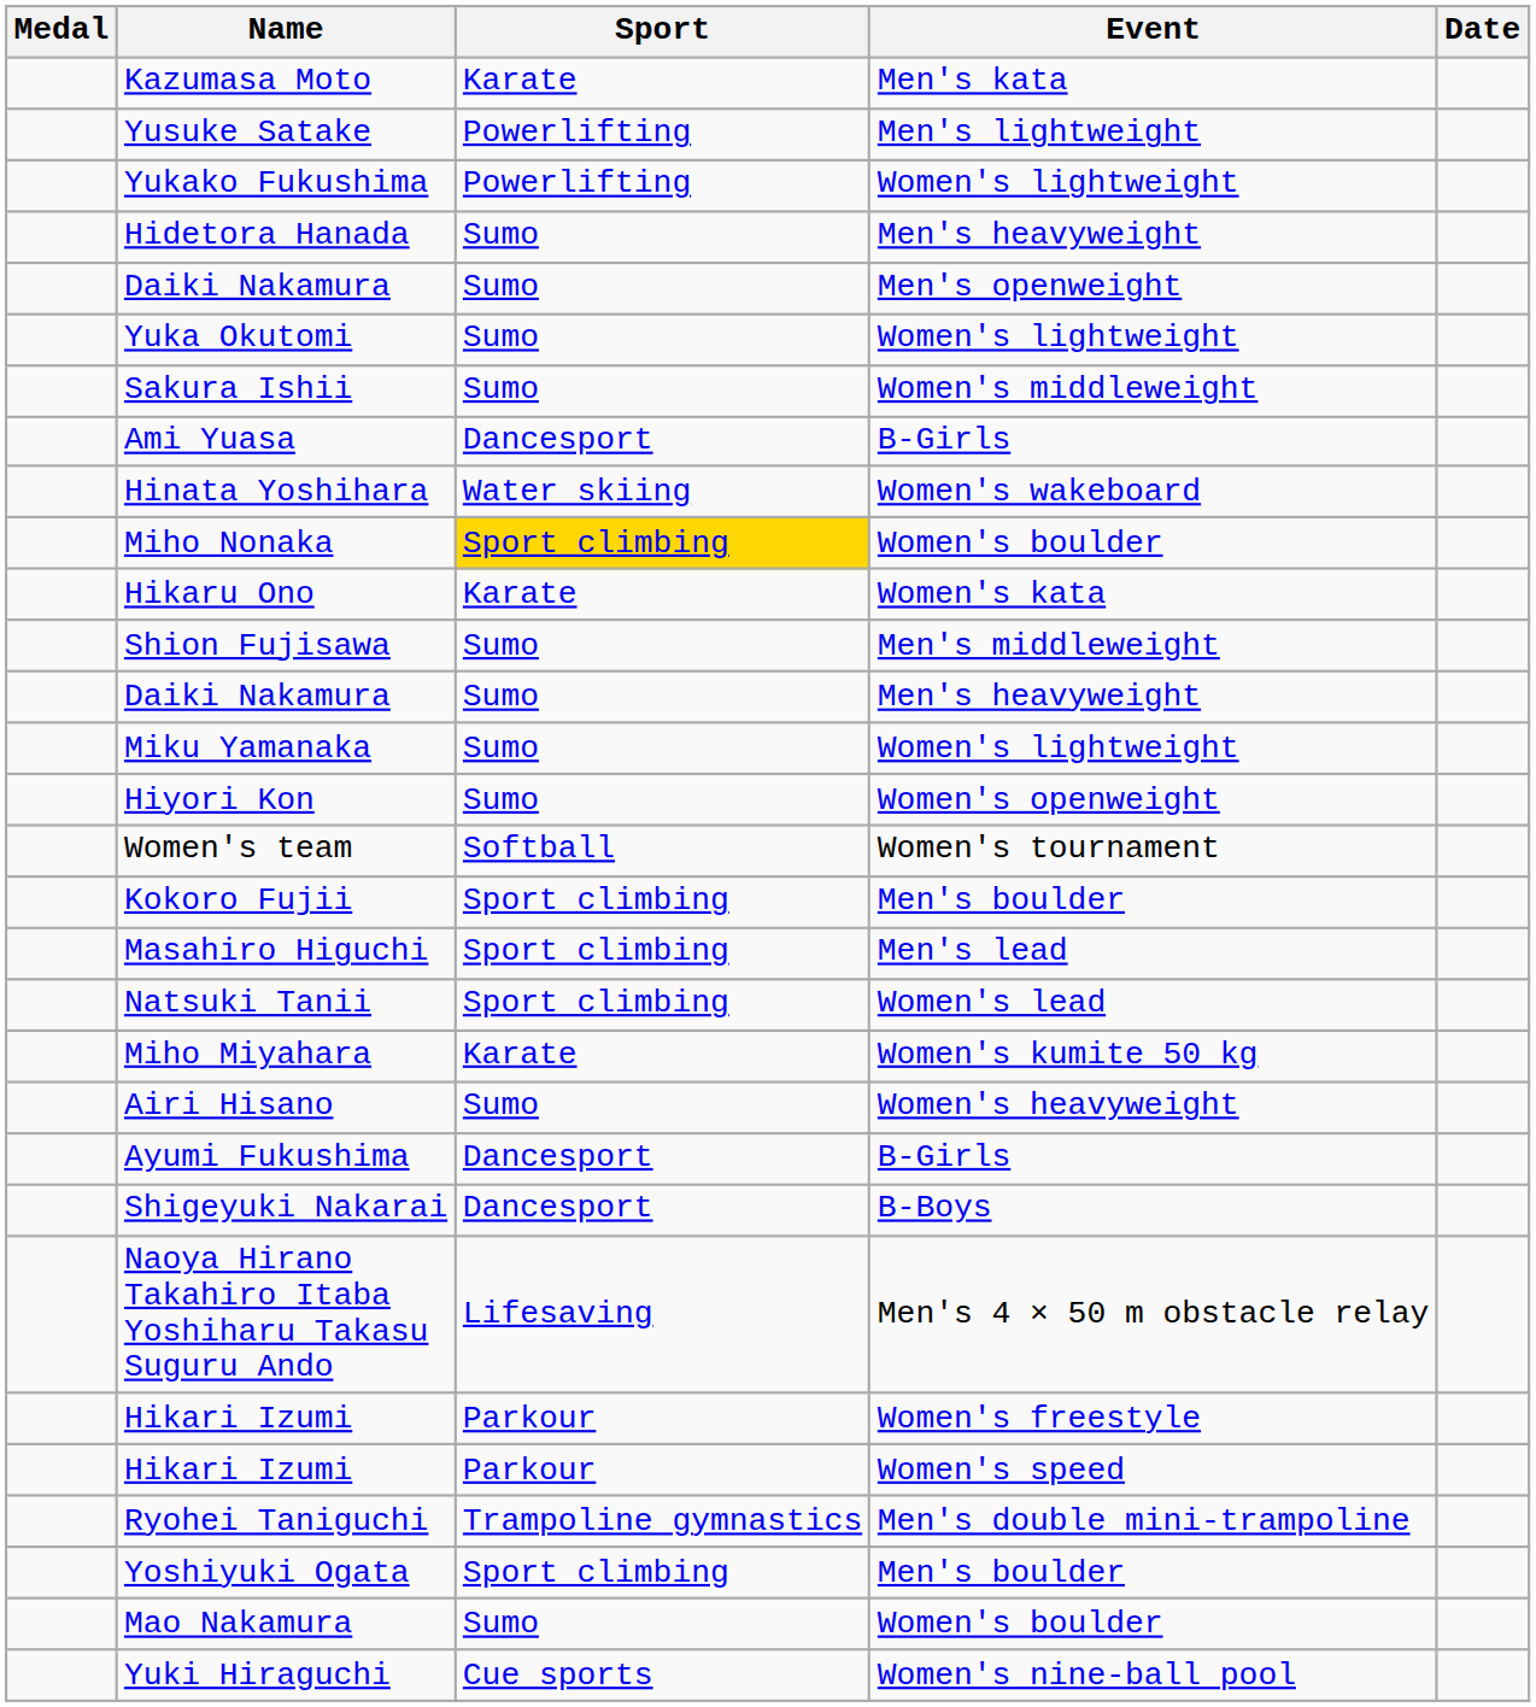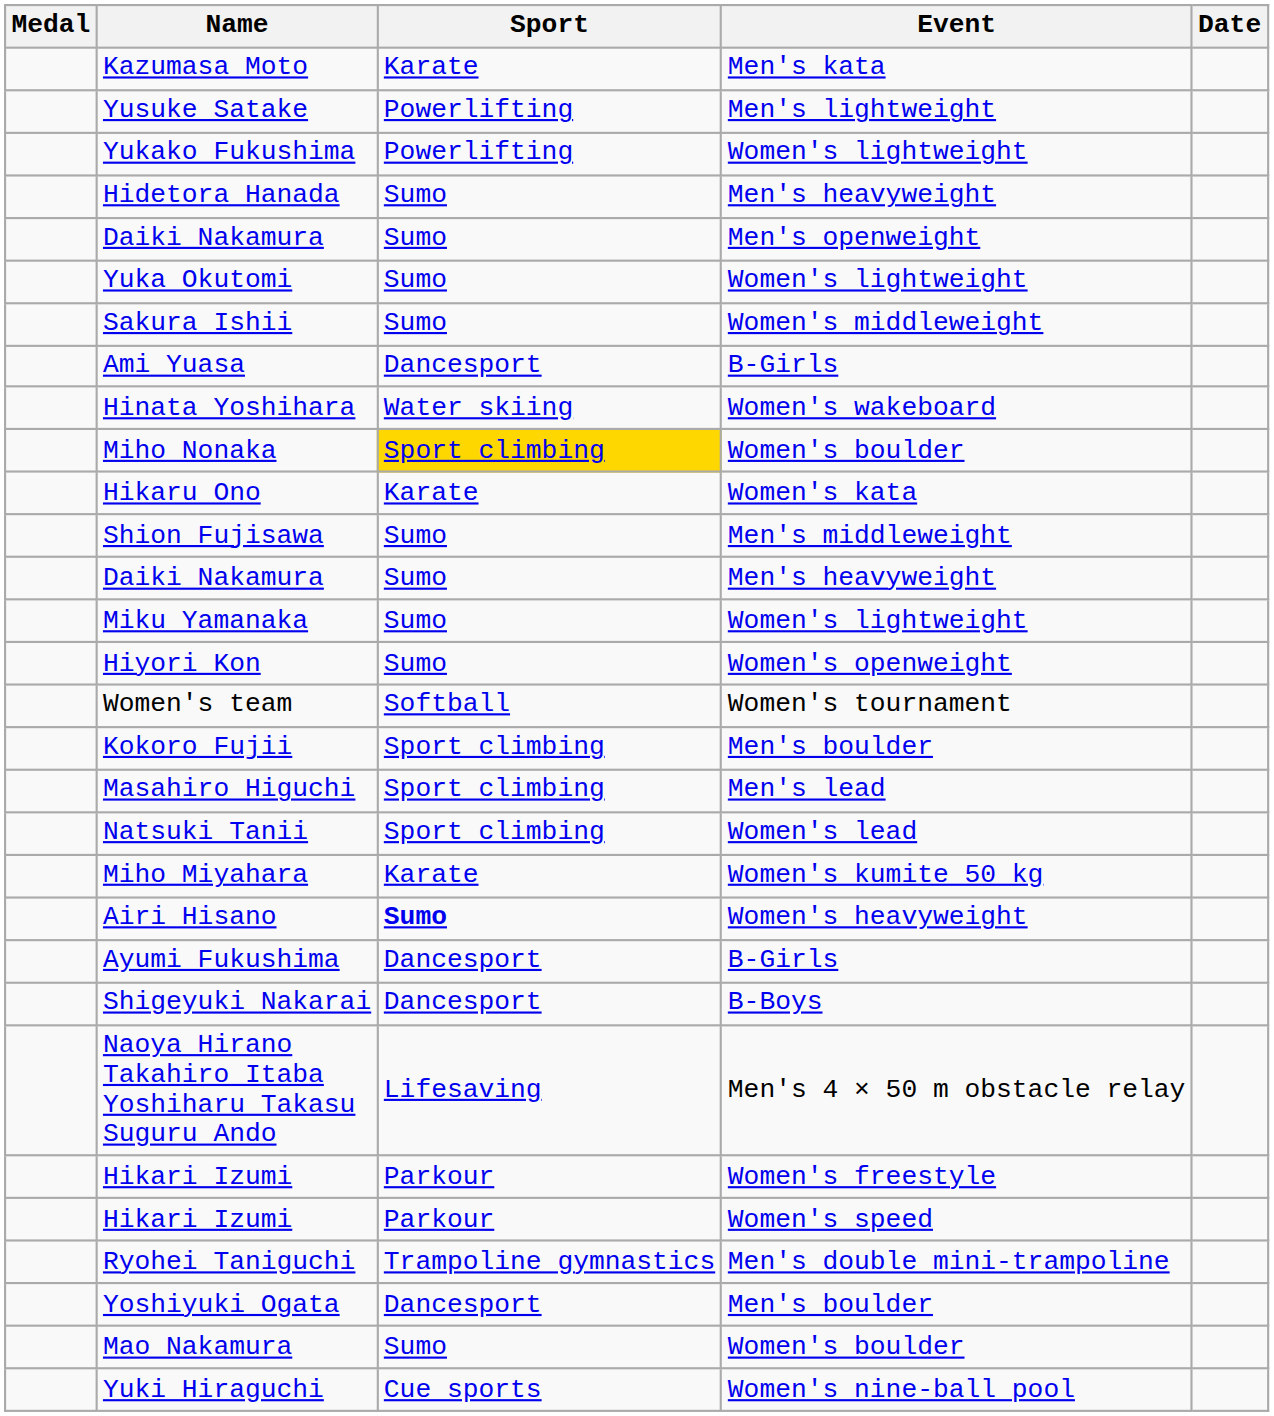 <table class="wikitable sortable" style="font-size:95%">
 <tr>
 <th>Medal</th>
 <th>Name</th>
 <th>Sport</th>
 <th>Event</th>
 <th>Date</th>
 </tr>
 <tr>
 <td></td>
 <td><a href='#'>Kazumasa Moto</a></td>
 <td><a href='#'>Karate</a></td>
 <td><a href='#'>Men's kata</a></td>
 <td></td>
 </tr>
 <tr>
 <td></td>
 <td><a href='#'>Yusuke Satake</a></td>
 <td><a href='#'>Powerlifting</a></td>
 <td><a href='#'>Men's lightweight</a></td>
 <td></td>
 </tr>
 <tr>
 <td></td>
 <td><a href='#'>Yukako Fukushima</a></td>
 <td><a href='#'>Powerlifting</a></td>
 <td><a href='#'>Women's lightweight</a></td>
 <td></td>
 </tr>
 <tr>
 <td></td>
 <td><a href='#'>Hidetora Hanada</a></td>
 <td><a href='#'>Sumo</a></td>
 <td><a href='#'>Men's heavyweight</a></td>
 <td></td>
 </tr>
 <tr>
 <td></td>
 <td><a href='#'>Daiki Nakamura</a></td>
 <td><a href='#'>Sumo</a></td>
 <td><a href='#'>Men's openweight</a></td>
 <td></td>
 </tr>
 <tr>
 <td></td>
 <td><a href='#'>Yuka Okutomi</a></td>
 <td><a href='#'>Sumo</a></td>
 <td><a href='#'>Women's lightweight</a></td>
 <td></td>
 </tr>
 <tr>
 <td></td>
 <td><a href='#'>Sakura Ishii</a></td>
 <td><a href='#'>Sumo</a></td>
 <td><a href='#'>Women's middleweight</a></td>
 <td></td>
 </tr>
 <tr>
 <td></td>
 <td><a href='#'>Ami Yuasa</a></td>
 <td><a href='#'>Dancesport</a></td>
 <td><a href='#'>B-Girls</a></td>
 <td></td>
 </tr>
 <tr>
 <td></td>
 <td><a href='#'>Hinata Yoshihara</a></td>
 <td><a href='#'>Water skiing</a></td>
 <td><a href='#'>Women's wakeboard</a></td>
 <td></td>
 </tr>
 <tr>
 <td></td>
 <td><a href='#'>Miho Nonaka</a></td>
 <td style="background: gold;"><a href='#'>Sport climbing</a></td>
 <td><a href='#'>Women's boulder</a></td>
 <td></td>
 </tr>
 <tr>
 <td></td>
 <td><a href='#'>Hikaru Ono</a></td>
 <td><a href='#'>Karate</a></td>
 <td><a href='#'>Women's kata</a></td>
 <td></td>
 </tr>
 <tr>
 <td></td>
 <td><a href='#'>Shion Fujisawa</a></td>
 <td><a href='#'>Sumo</a></td>
 <td><a href='#'>Men's middleweight</a></td>
 <td></td>
 </tr>
 <tr>
 <td></td>
 <td><a href='#'>Daiki Nakamura</a></td>
 <td><a href='#'>Sumo</a></td>
 <td><a href='#'>Men's heavyweight</a></td>
 <td></td>
 </tr>
 <tr>
 <td></td>
 <td><a href='#'>Miku Yamanaka</a></td>
 <td><a href='#'>Sumo</a></td>
 <td><a href='#'>Women's lightweight</a></td>
 <td></td>
 </tr>
 <tr>
 <td></td>
 <td><a href='#'>Hiyori Kon</a></td>
 <td><a href='#'>Sumo</a></td>
 <td><a href='#'>Women's openweight</a></td>
 <td></td>
 </tr>
 <tr>
 <td></td>
 <td>Women's team</td>
 <td><a href='#'>Softball</a></td>
 <td>Women's tournament</td>
 <td></td>
 </tr>
 <tr>
 <td></td>
 <td><a href='#'>Kokoro Fujii</a></td>
 <td><a href='#'>Sport climbing</a></td>
 <td><a href='#'>Men's boulder</a></td>
 <td></td>
 </tr>
 <tr>
 <td></td>
 <td><a href='#'>Masahiro Higuchi</a></td>
 <td><a href='#'>Sport climbing</a></td>
 <td><a href='#'>Men's lead</a></td>
 <td></td>
 </tr>
 <tr>
 <td></td>
 <td><a href='#'>Natsuki Tanii</a></td>
 <td><a href='#'>Sport climbing</a></td>
 <td><a href='#'>Women's lead</a></td>
 <td></td>
 </tr>
 <tr>
 <td></td>
 <td><a href='#'>Miho Miyahara</a></td>
 <td><a href='#'>Karate</a></td>
 <td><a href='#'>Women's kumite 50 kg</a></td>
 <td></td>
 </tr>
 <tr>
 <td></td>
 <td><a href='#'>Airi Hisano</a></td>
-<td><a href='#'>Sumo</a></td>
+<td><strong><a href='#'>Sumo</a></strong></td>
 <td><a href='#'>Women's heavyweight</a></td>
 <td></td>
 </tr>
 <tr>
 <td></td>
 <td><a href='#'>Ayumi Fukushima</a></td>
 <td><a href='#'>Dancesport</a></td>
 <td><a href='#'>B-Girls</a></td>
 <td></td>
 </tr>
 <tr>
 <td></td>
 <td><a href='#'>Shigeyuki Nakarai</a></td>
 <td><a href='#'>Dancesport</a></td>
 <td><a href='#'>B-Boys</a></td>
 <td></td>
 </tr>
 <tr>
 <td></td>
 <td><a href='#'>Naoya Hirano</a><br><a href='#'>Takahiro Itaba</a><br><a href='#'>Yoshiharu Takasu</a><br><a href='#'>Suguru Ando</a></td>
 <td><a href='#'>Lifesaving</a></td>
 <td>Men's 4 × 50 m obstacle relay</td>
 <td></td>
 </tr>
 <tr>
 <td></td>
 <td><a href='#'>Hikari Izumi</a></td>
 <td><a href='#'>Parkour</a></td>
 <td><a href='#'>Women's freestyle</a></td>
 <td></td>
 </tr>
 <tr>
 <td></td>
 <td><a href='#'>Hikari Izumi</a></td>
 <td><a href='#'>Parkour</a></td>
 <td><a href='#'>Women's speed</a></td>
 <td></td>
 </tr>
 <tr>
 <td></td>
 <td><a href='#'>Ryohei Taniguchi</a></td>
 <td><a href='#'>Trampoline gymnastics</a></td>
 <td><a href='#'>Men's double mini-trampoline</a></td>
 <td></td>
 </tr>
 <tr>
 <td></td>
 <td><a href='#'>Yoshiyuki Ogata</a></td>
-<td><a href='#'>Sport climbing</a></td>
+<td><a href='#'>Dancesport</a></td>
 <td><a href='#'>Men's boulder</a></td>
 <td></td>
 </tr>
 <tr>
 <td></td>
 <td><a href='#'>Mao Nakamura</a></td>
 <td><a href='#'>Sumo</a></td>
 <td><a href='#'>Women's boulder</a></td>
 <td></td>
 </tr>
 <tr>
 <td></td>
 <td><a href='#'>Yuki Hiraguchi</a></td>
 <td><a href='#'>Cue sports</a></td>
 <td><a href='#'>Women's nine-ball pool</a></td>
 <td></td>
 </tr>
 </table>
